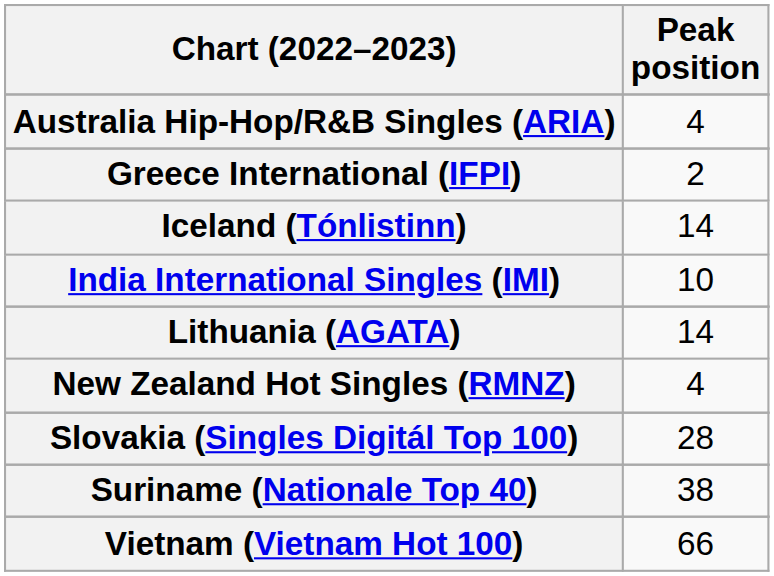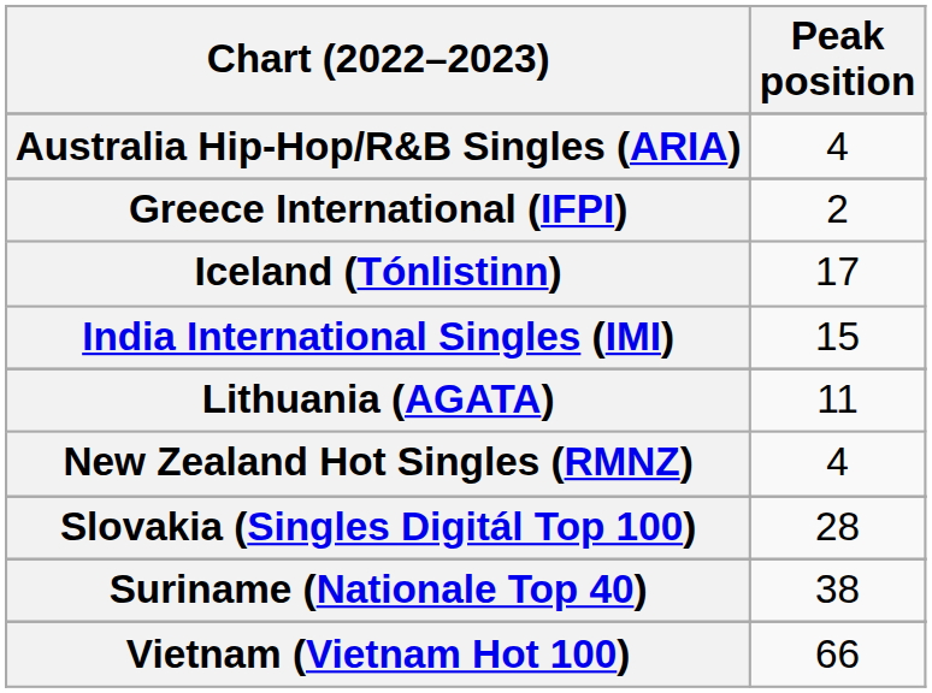 <table class="wikitable sortable plainrowheaders" style="text-align:center">
 <tr>
 <th scope="col">Chart (2022–2023)</th>
 <th scope="col">Peak<br>position</th>
 </tr>
 <tr>
 </tr>
 <tr>
 <th scope="row">Australia Hip-Hop/R&B Singles (<a href='#'>ARIA</a>)</th>
 <td>4</td>
 </tr>
 <tr>
 </tr>
 <tr>
 </tr>
 <tr>
 </tr>
 <tr>
 </tr>
 <tr>
 </tr>
 <tr>
 <th scope="row">Greece International (<a href='#'>IFPI</a>)</th>
 <td>2</td>
 </tr>
 <tr>
 <th scope="row">Iceland (<a href='#'>Tónlistinn</a>)</th>
-<td>14</td>
+<td>17</td>
 </tr>
 <tr>
 <th scope="row"><a href='#'>India International Singles</a> (<a href='#'>IMI</a>)</th>
-<td>10</td>
+<td>15</td>
 </tr>
 <tr>
 </tr>
 <tr>
 <th scope="row">Lithuania (<a href='#'>AGATA</a>)</th>
-<td>14</td>
+<td>11</td>
 </tr>
 <tr>
 <th scope="row">New Zealand Hot Singles (<a href='#'>RMNZ</a>)</th>
 <td>4</td>
 </tr>
 <tr>
 </tr>
 <tr>
 <th scope="row">Slovakia (<a href='#'>Singles Digitál Top 100</a>)</th>
 <td>28</td>
 </tr>
 <tr>
 </tr>
 <tr>
 <th scope="row">Suriname (<a href='#'>Nationale Top 40</a>)</th>
 <td>38</td>
 </tr>
 <tr>
 </tr>
 <tr>
 </tr>
 <tr>
 </tr>
 <tr>
 </tr>
 <tr>
 </tr>
 <tr>
 <th scope="row">Vietnam (<a href='#'>Vietnam Hot 100</a>)</th>
 <td>66</td>
 </tr>
 </table>
